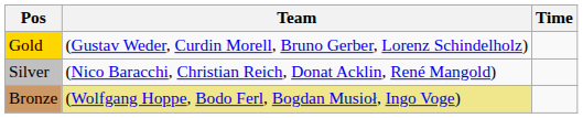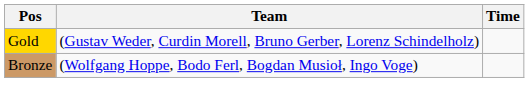 <table class="wikitable">
 <tr>
 <th>Pos</th>
 <th>Team</th>
 <th>Time</th>
 </tr>
 <tr>
 <td style="background:gold">Gold</td>
 <td> (<a href='#'>Gustav Weder</a>, <a href='#'>Curdin Morell</a>, <a href='#'>Bruno Gerber</a>, <a href='#'>Lorenz Schindelholz</a>)</td>
 <td></td>
 </tr>
 <tr>
-<td style="background:silver">Silver</td>
-<td> (<a href='#'>Nico Baracchi</a>, <a href='#'>Christian Reich</a>, <a href='#'>Donat Acklin</a>, <a href='#'>René Mangold</a>)</td>
-<td></td>
-</tr>
-<tr>
 <td style="background:#cc9966">Bronze</td>
-<td style="background: khaki;"> (<a href='#'>Wolfgang Hoppe</a>, <a href='#'>Bodo Ferl</a>, <a href='#'>Bogdan Musioł</a>, <a href='#'>Ingo Voge</a>)</td>
+<td> (<a href='#'>Wolfgang Hoppe</a>, <a href='#'>Bodo Ferl</a>, <a href='#'>Bogdan Musioł</a>, <a href='#'>Ingo Voge</a>)</td>
 <td></td>
 </tr>
 </table>
